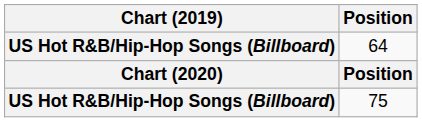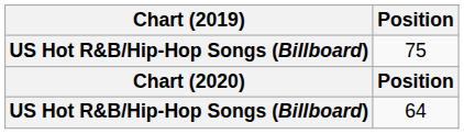 <table class="wikitable plainrowheaders" style="text-align:center">
 <tr>
 <th scope="col">Chart (2019)</th>
 <th scope="col">Position</th>
 </tr>
 <tr>
 <th scope="row">US Hot R&B/Hip-Hop Songs (<em>Billboard</em>)</th>
-<td>64</td>
+<td>75</td>
 </tr>
 <tr>
 <th scope="col">Chart (2020)</th>
 <th scope="col">Position</th>
 </tr>
 <tr>
 <th scope="row">US Hot R&B/Hip-Hop Songs (<em>Billboard</em>)</th>
-<td>75</td>
+<td>64</td>
 </tr>
 </table>
